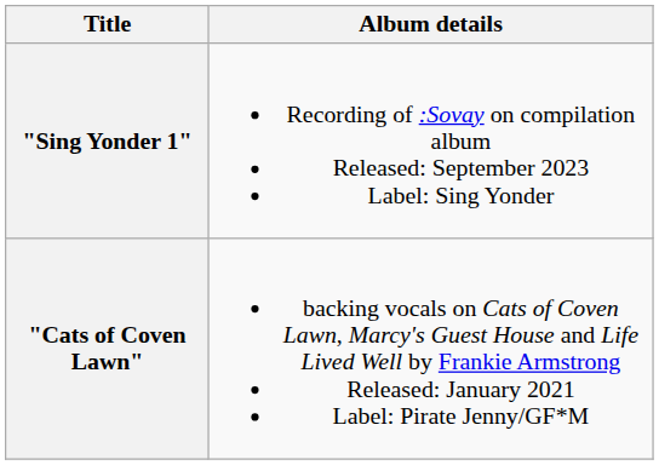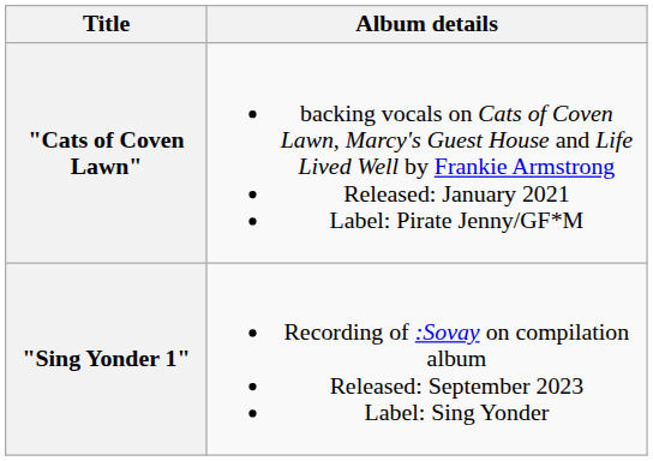 <table class="wikitable plainrowheaders" style="text-align:center;">
 <tr>
 <th scope="col" style="width:8em;">Title</th>
 <th scope="col" style="width:18em;">Album details</th>
 </tr>
 <tr>
+<th scope="row">"Cats of Coven Lawn"</th>
+<td><br><ul><li>backing vocals on <em>Cats of Coven Lawn</em>, <em>Marcy's Guest House</em> and <em>Life Lived Well</em> by <a href='#'>Frankie Armstrong</a></li><li>Released: January 2021</li><li>Label: Pirate Jenny/GF*M</li></ul></td>
+</tr>
+<tr>
 <th scope="row">"Sing Yonder 1"</th>
 <td><br><ul><li>Recording of <em><a href='#'>:Sovay</a></em> on compilation album</li><li>Released: September 2023</li><li>Label: Sing Yonder</li></ul></td>
 </tr>
-<tr>
-<th scope="row">"Cats of Coven Lawn"</th>
-<td><br><ul><li>backing vocals on <em>Cats of Coven Lawn</em>, <em>Marcy's Guest House</em> and <em>Life Lived Well</em> by <a href='#'>Frankie Armstrong</a></li><li>Released: January 2021</li><li>Label: Pirate Jenny/GF*M</li></ul></td>
-</tr>
 </table>
